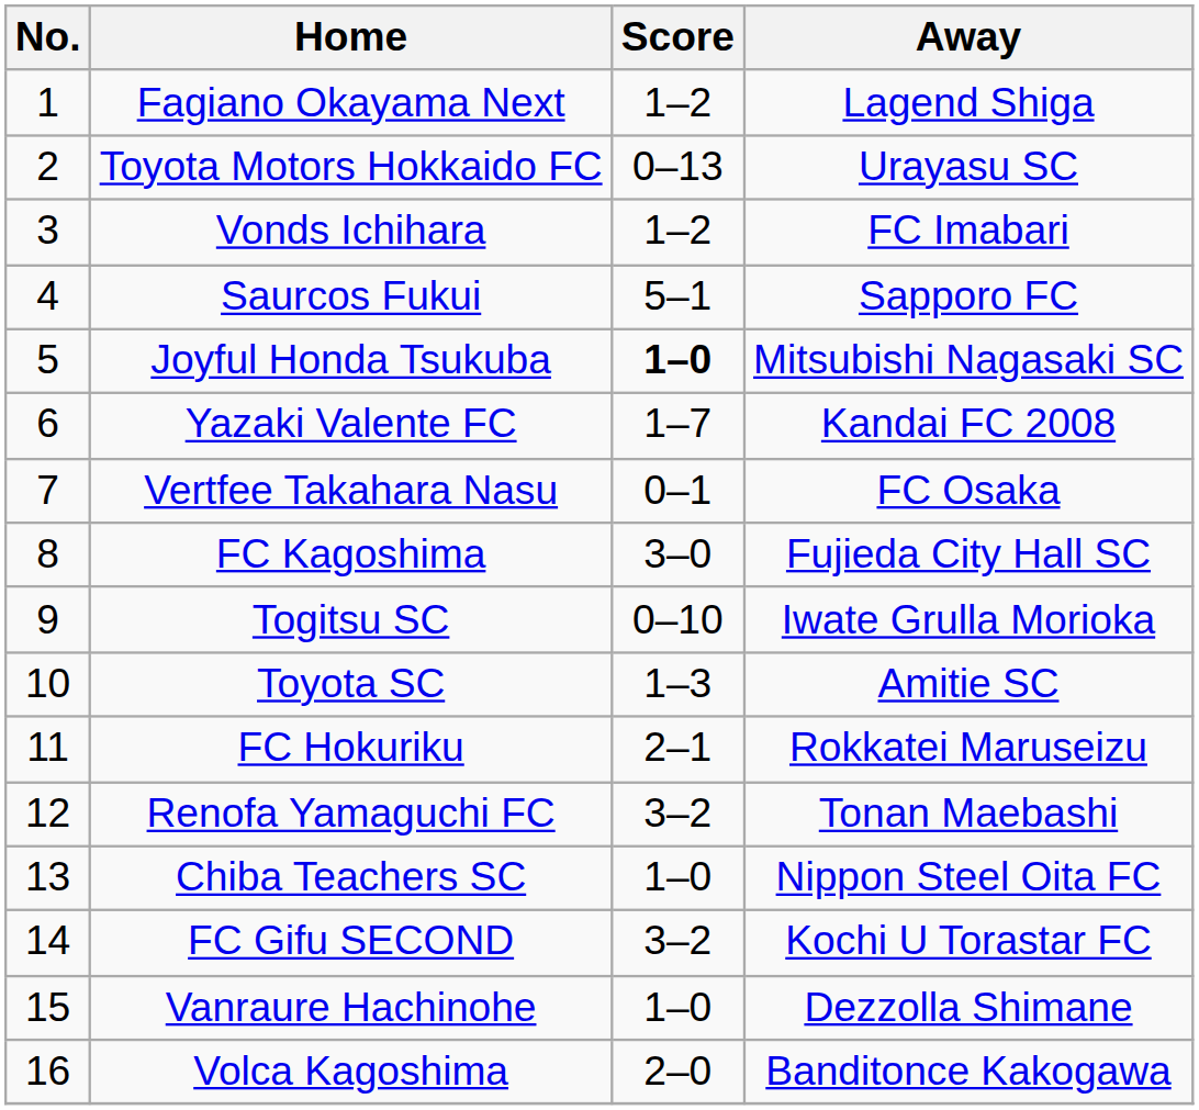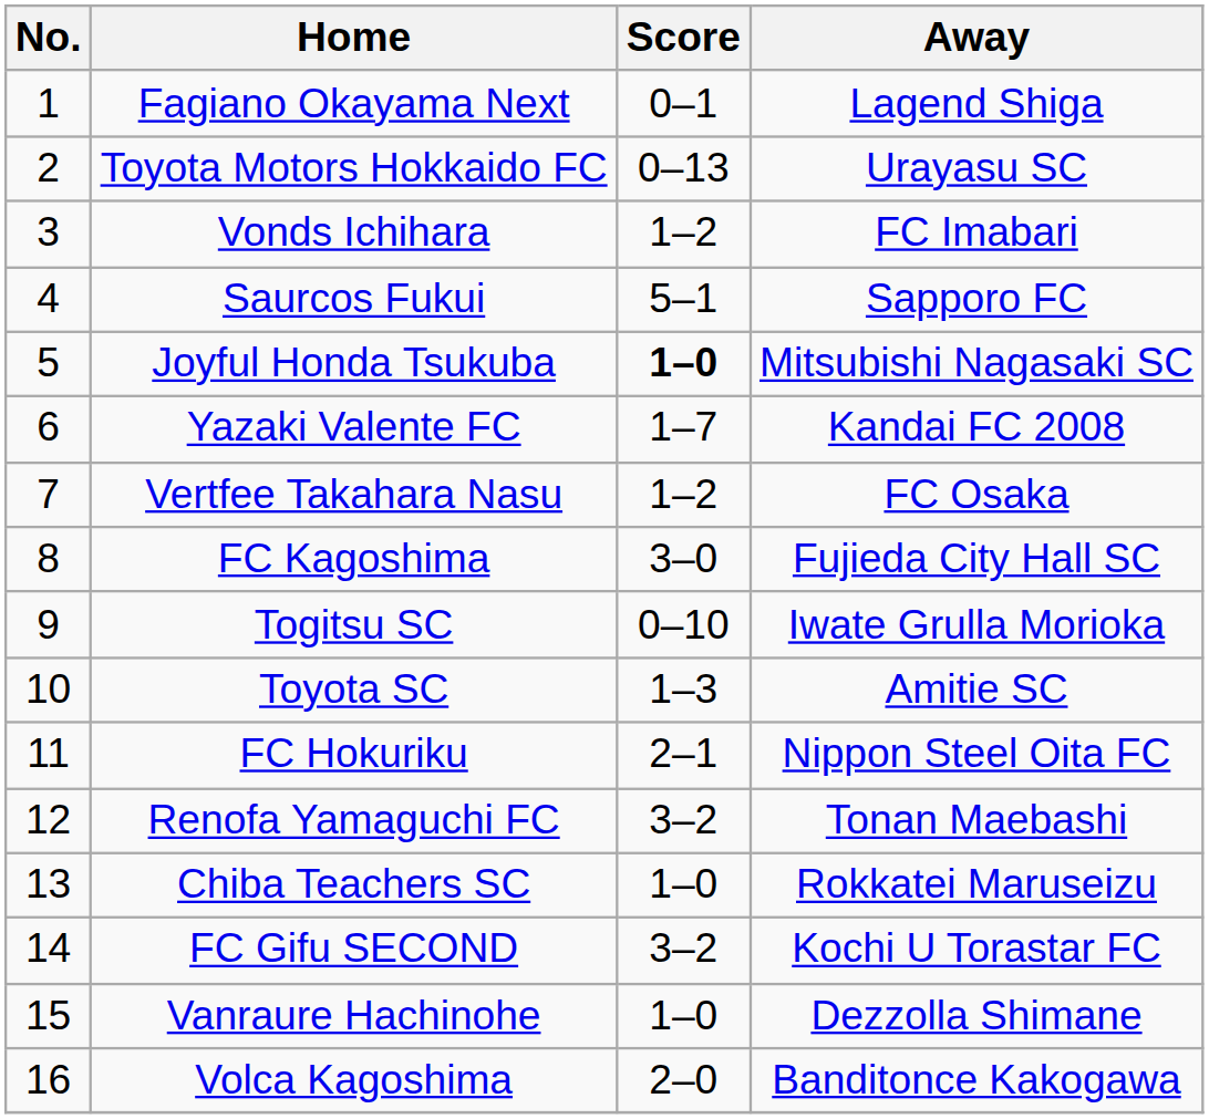 <table class="wikitable" style="text-align: center">
 <tr>
 <th>No.</th>
 <th>Home</th>
 <th>Score</th>
 <th>Away</th>
 </tr>
 <tr>
 <td>1</td>
 <td><a href='#'>Fagiano Okayama Next</a></td>
-<td>1–2</td>
+<td>0–1</td>
 <td><a href='#'>Lagend Shiga</a></td>
 </tr>
 <tr>
 <td>2</td>
 <td><a href='#'>Toyota Motors Hokkaido FC</a></td>
 <td>0–13</td>
 <td><a href='#'>Urayasu SC</a></td>
 </tr>
 <tr>
 <td>3</td>
 <td><a href='#'>Vonds Ichihara</a></td>
 <td>1–2</td>
 <td><a href='#'>FC Imabari</a></td>
 </tr>
 <tr>
 <td>4</td>
 <td><a href='#'>Saurcos Fukui</a></td>
 <td>5–1</td>
 <td><a href='#'>Sapporo FC</a></td>
 </tr>
 <tr>
 <td>5</td>
 <td><a href='#'>Joyful Honda Tsukuba</a></td>
 <td><strong>1–0</strong></td>
 <td><a href='#'>Mitsubishi Nagasaki SC</a></td>
 </tr>
 <tr>
 <td>6</td>
 <td><a href='#'>Yazaki Valente FC</a></td>
 <td>1–7</td>
 <td><a href='#'>Kandai FC 2008</a></td>
 </tr>
 <tr>
 <td>7</td>
 <td><a href='#'>Vertfee Takahara Nasu</a></td>
-<td>0–1</td>
+<td>1–2</td>
 <td><a href='#'>FC Osaka</a></td>
 </tr>
 <tr>
 <td>8</td>
 <td><a href='#'>FC Kagoshima</a></td>
 <td>3–0</td>
 <td><a href='#'>Fujieda City Hall SC</a></td>
 </tr>
 <tr>
 <td>9</td>
 <td><a href='#'>Togitsu SC</a></td>
 <td>0–10</td>
 <td><a href='#'>Iwate Grulla Morioka</a></td>
 </tr>
 <tr>
 <td>10</td>
 <td><a href='#'>Toyota SC</a></td>
 <td>1–3</td>
 <td><a href='#'>Amitie SC</a></td>
 </tr>
 <tr>
 <td>11</td>
 <td><a href='#'>FC Hokuriku</a></td>
 <td>2–1</td>
-<td><a href='#'>Rokkatei Maruseizu</a></td>
+<td><a href='#'>Nippon Steel Oita FC</a></td>
 </tr>
 <tr>
 <td>12</td>
 <td><a href='#'>Renofa Yamaguchi FC</a></td>
 <td>3–2</td>
 <td><a href='#'>Tonan Maebashi</a></td>
 </tr>
 <tr>
 <td>13</td>
 <td><a href='#'>Chiba Teachers SC</a></td>
 <td>1–0</td>
-<td><a href='#'>Nippon Steel Oita FC</a></td>
+<td><a href='#'>Rokkatei Maruseizu</a></td>
 </tr>
 <tr>
 <td>14</td>
 <td><a href='#'>FC Gifu SECOND</a></td>
 <td>3–2</td>
 <td><a href='#'>Kochi U Torastar FC</a></td>
 </tr>
 <tr>
 <td>15</td>
 <td><a href='#'>Vanraure Hachinohe</a></td>
 <td>1–0</td>
 <td><a href='#'>Dezzolla Shimane</a></td>
 </tr>
 <tr>
 <td>16</td>
 <td><a href='#'>Volca Kagoshima</a></td>
 <td>2–0</td>
 <td><a href='#'>Banditonce Kakogawa</a></td>
 </tr>
 <tr>
 </tr>
 </table>
